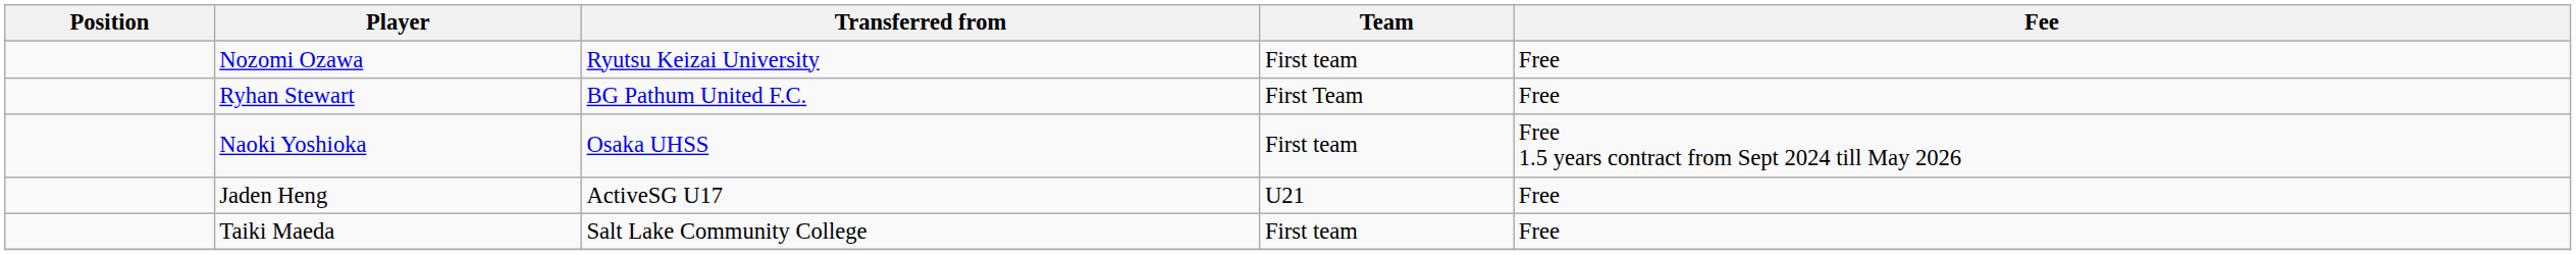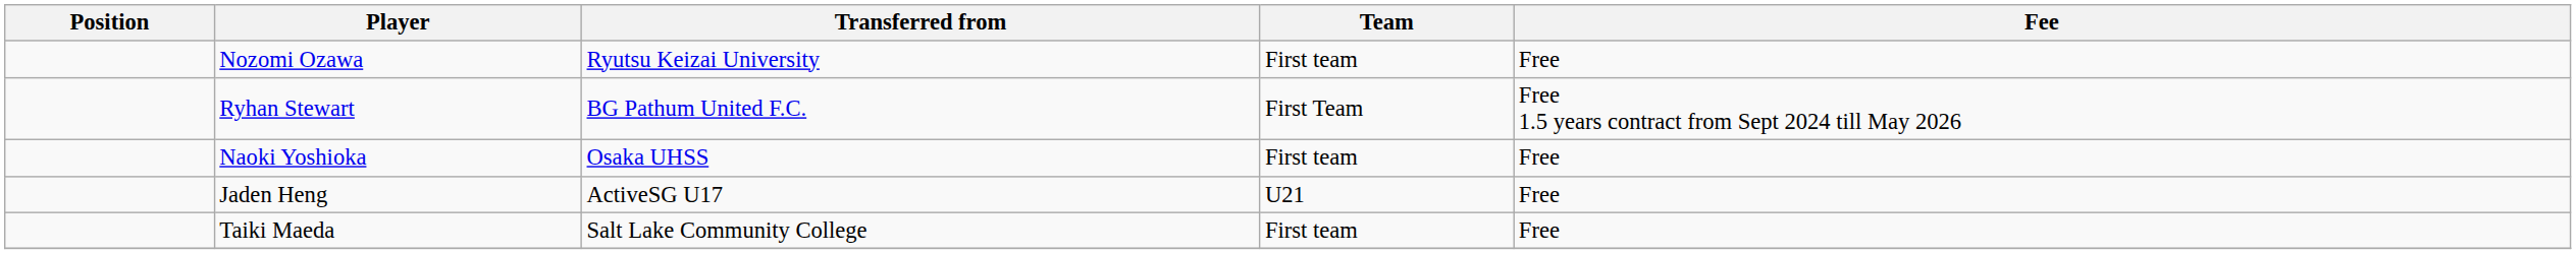 <table class="wikitable sortable" style="width:90%; text-align:center; font-size:100%; text-align:left;">
 <tr>
 <th>Position</th>
 <th>Player</th>
 <th>Transferred from</th>
 <th>Team</th>
 <th>Fee</th>
 </tr>
 <tr>
 <td></td>
 <td> <a href='#'>Nozomi Ozawa</a></td>
 <td> <a href='#'>Ryutsu Keizai University</a></td>
 <td>First team</td>
 <td>Free </td>
 </tr>
 <tr>
 <td></td>
 <td> <a href='#'>Ryhan Stewart</a></td>
 <td> <a href='#'>BG Pathum United F.C.</a></td>
 <td>First Team</td>
-<td>Free </td>
+<td>Free <br> 1.5 years contract from Sept 2024 till May 2026 </td>
 </tr>
 <tr>
 <td></td>
 <td> <a href='#'>Naoki Yoshioka</a></td>
 <td> <a href='#'>Osaka UHSS</a></td>
 <td>First team</td>
-<td>Free <br> 1.5 years contract from Sept 2024 till May 2026 </td>
+<td>Free </td>
 </tr>
 <tr>
 <td></td>
 <td> Jaden Heng</td>
 <td> ActiveSG U17</td>
 <td>U21</td>
 <td>Free</td>
 </tr>
 <tr>
 <td></td>
 <td> Taiki Maeda</td>
 <td> Salt Lake Community College</td>
 <td>First team</td>
 <td>Free </td>
 </tr>
 <tr>
 </tr>
 </table>
